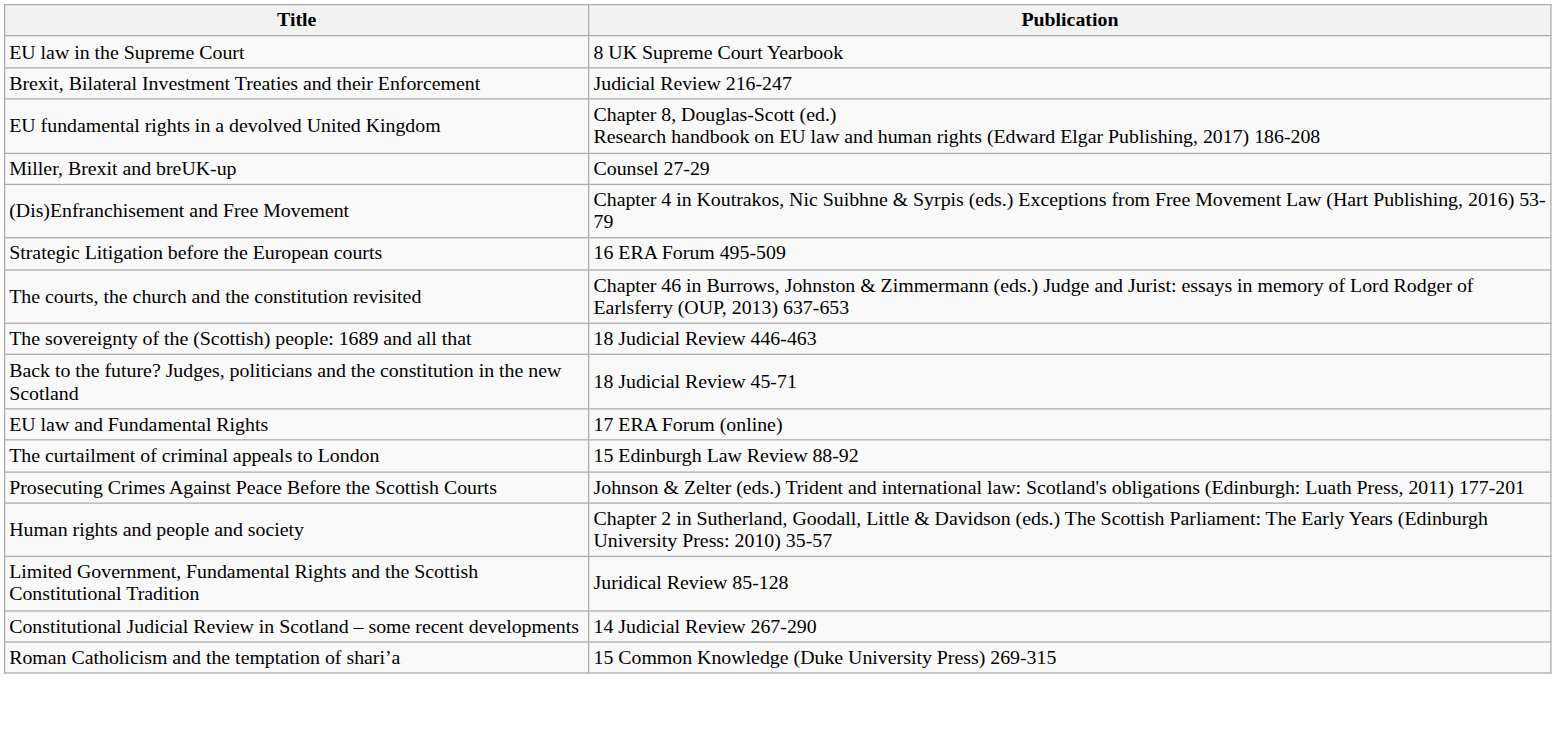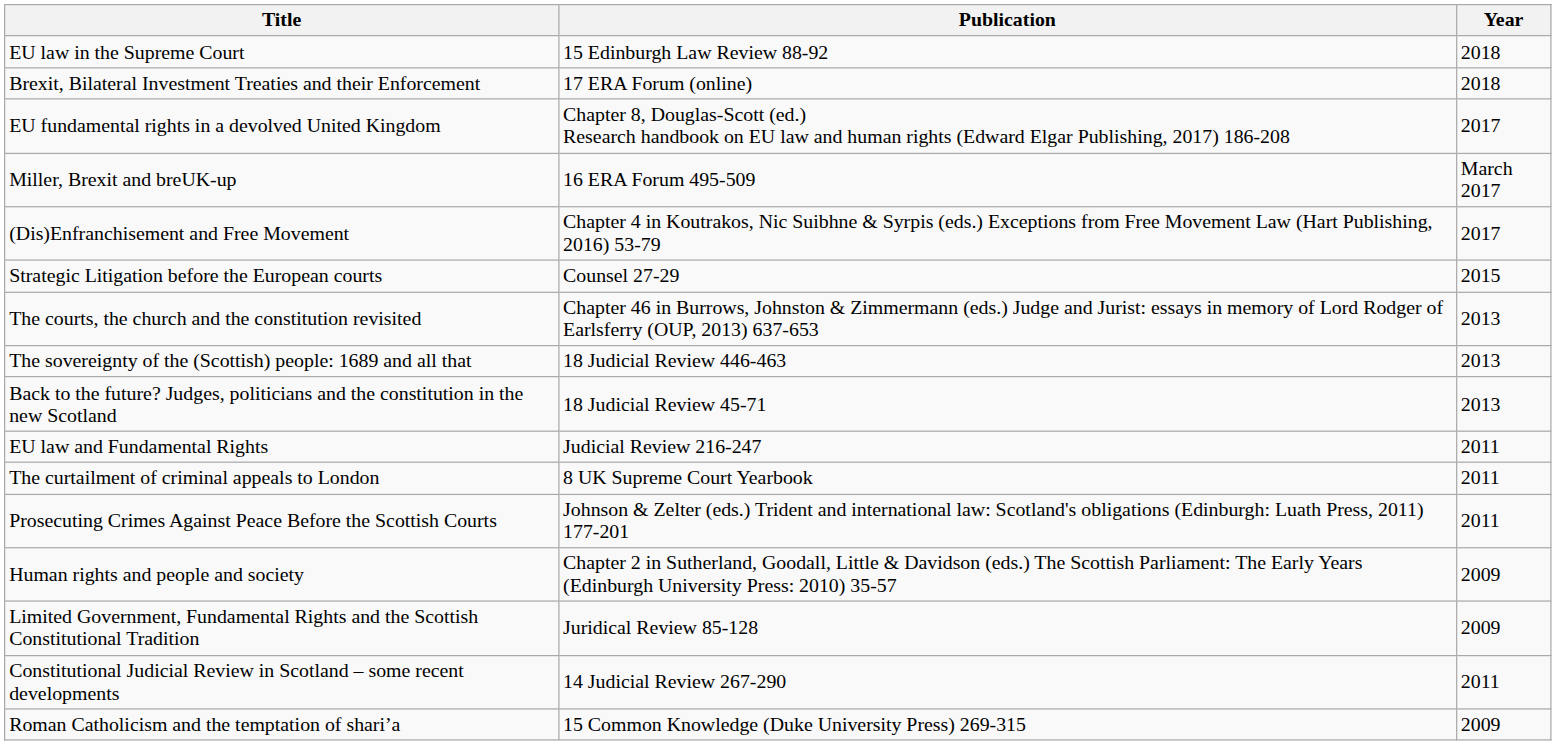 <table class="wikitable">
 <tr>
 <th>Title</th>
 <th>Publication</th>
+<th>Year</th>
 </tr>
 <tr>
 <td>EU law in the Supreme Court</td>
-<td>8 UK Supreme Court Yearbook</td>
+<td>15 Edinburgh Law Review 88-92</td>
+<td>2018</td>
 </tr>
 <tr>
 <td>Brexit, Bilateral Investment Treaties and their Enforcement</td>
-<td>Judicial Review 216-247</td>
+<td>17 ERA Forum (online)</td>
+<td>2018</td>
 </tr>
 <tr>
 <td>EU fundamental rights in a devolved United Kingdom</td>
 <td>Chapter 8, Douglas-Scott (ed.)<br>Research handbook on EU law and human rights (Edward Elgar Publishing, 2017) 186-208</td>
+<td>2017</td>
 </tr>
 <tr>
 <td>Miller, Brexit and breUK-up</td>
-<td>Counsel 27-29</td>
+<td>16 ERA Forum 495-509</td>
+<td>March 2017</td>
 </tr>
 <tr>
 <td>(Dis)Enfranchisement and Free Movement</td>
 <td>Chapter 4 in Koutrakos, Nic Suibhne & Syrpis (eds.) Exceptions from Free Movement Law (Hart Publishing, 2016) 53-79</td>
+<td>2017</td>
 </tr>
 <tr>
 <td>Strategic Litigation before the European courts</td>
-<td>16 ERA Forum 495-509</td>
+<td>Counsel 27-29</td>
+<td>2015</td>
 </tr>
 <tr>
 <td>The courts, the church and the constitution revisited</td>
 <td>Chapter 46 in Burrows, Johnston & Zimmermann (eds.) Judge and Jurist: essays in memory of Lord Rodger of Earlsferry (OUP, 2013) 637-653</td>
+<td>2013</td>
 </tr>
 <tr>
 <td>The sovereignty of the (Scottish) people: 1689 and all that</td>
 <td>18 Judicial Review 446-463</td>
+<td>2013</td>
 </tr>
 <tr>
 <td>Back to the future? Judges, politicians and the constitution in the new Scotland</td>
 <td>18 Judicial Review 45-71</td>
+<td>2013</td>
 </tr>
 <tr>
 <td>EU law and Fundamental Rights</td>
-<td>17 ERA Forum (online)</td>
+<td>Judicial Review 216-247</td>
+<td>2011</td>
 </tr>
 <tr>
 <td>The curtailment of criminal appeals to London</td>
-<td>15 Edinburgh Law Review 88-92</td>
+<td>8 UK Supreme Court Yearbook</td>
+<td>2011</td>
 </tr>
 <tr>
 <td>Prosecuting Crimes Against Peace Before the Scottish Courts</td>
 <td>Johnson & Zelter (eds.) Trident and international law: Scotland's obligations (Edinburgh: Luath Press, 2011) 177-201</td>
+<td>2011</td>
 </tr>
 <tr>
 <td>Human rights and people and society</td>
 <td>Chapter 2 in Sutherland, Goodall, Little & Davidson (eds.) The Scottish Parliament: The Early Years (Edinburgh University Press: 2010) 35-57</td>
+<td>2009</td>
 </tr>
 <tr>
 <td>Limited Government, Fundamental Rights and the Scottish Constitutional Tradition</td>
 <td>Juridical Review 85-128</td>
+<td>2009</td>
 </tr>
 <tr>
 <td>Constitutional Judicial Review in Scotland – some recent developments</td>
 <td>14 Judicial Review 267-290</td>
+<td>2011</td>
 </tr>
 <tr>
 <td>Roman Catholicism and the temptation of shari’a</td>
 <td>15 Common Knowledge (Duke University Press) 269-315</td>
+<td>2009</td>
 </tr>
 </table>
